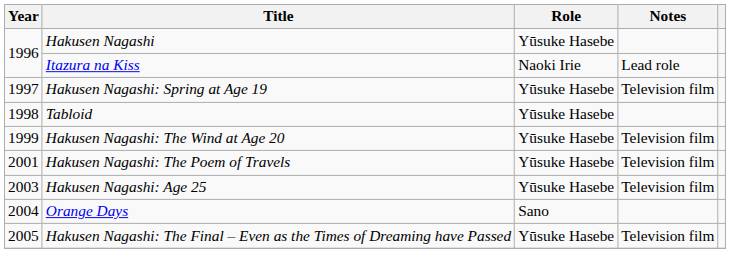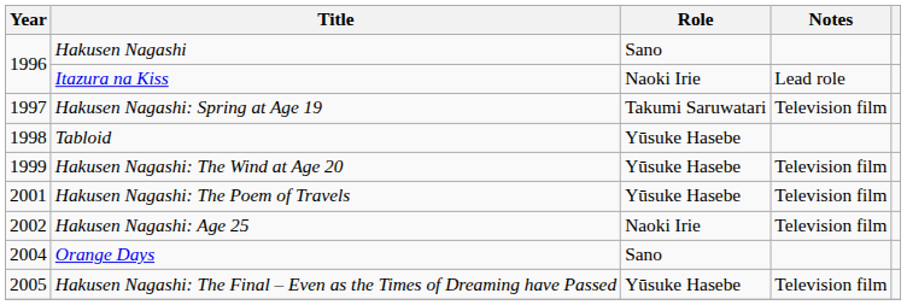 <table class="wikitable sortable">
 <tr>
 <th>Year</th>
 <th>Title</th>
 <th>Role</th>
 <th class="unsortable">Notes</th>
 <th class="unsortable"></th>
 </tr>
 <tr>
 <td rowspan=2>1996</td>
 <td><em>Hakusen Nagashi</em></td>
-<td>Yūsuke Hasebe</td>
+<td>Sano</td>
 <td></td>
 <td></td>
 </tr>
 <tr>
 <td><em><a href='#'>Itazura na Kiss</a></em></td>
 <td>Naoki Irie</td>
 <td>Lead role</td>
 <td></td>
 </tr>
 <tr>
 <td>1997</td>
 <td><em>Hakusen Nagashi: Spring at Age 19</em></td>
-<td>Yūsuke Hasebe</td>
+<td>Takumi Saruwatari</td>
 <td>Television film</td>
 <td></td>
 </tr>
 <tr>
 <td>1998</td>
 <td><em>Tabloid</em></td>
 <td>Yūsuke Hasebe</td>
 <td></td>
 <td></td>
 </tr>
 <tr>
 <td>1999</td>
 <td><em>Hakusen Nagashi: The Wind at Age 20</em></td>
 <td>Yūsuke Hasebe</td>
 <td>Television film</td>
 <td></td>
 </tr>
 <tr>
 <td>2001</td>
 <td><em>Hakusen Nagashi: The Poem of Travels</em></td>
 <td>Yūsuke Hasebe</td>
 <td>Television film</td>
 <td></td>
 </tr>
 <tr>
-<td>2003</td>
+<td>2002</td>
 <td><em>Hakusen Nagashi: Age 25</em></td>
-<td>Yūsuke Hasebe</td>
+<td>Naoki Irie</td>
 <td>Television film</td>
 <td></td>
 </tr>
 <tr>
 <td>2004</td>
 <td><em><a href='#'>Orange Days</a></em></td>
 <td>Sano</td>
 <td></td>
 <td></td>
 </tr>
 <tr>
 <td>2005</td>
 <td><em>Hakusen Nagashi: The Final – Even as the Times of Dreaming have Passed </em></td>
 <td>Yūsuke Hasebe</td>
 <td>Television film</td>
 <td></td>
 </tr>
 <tr>
 </tr>
 </table>
